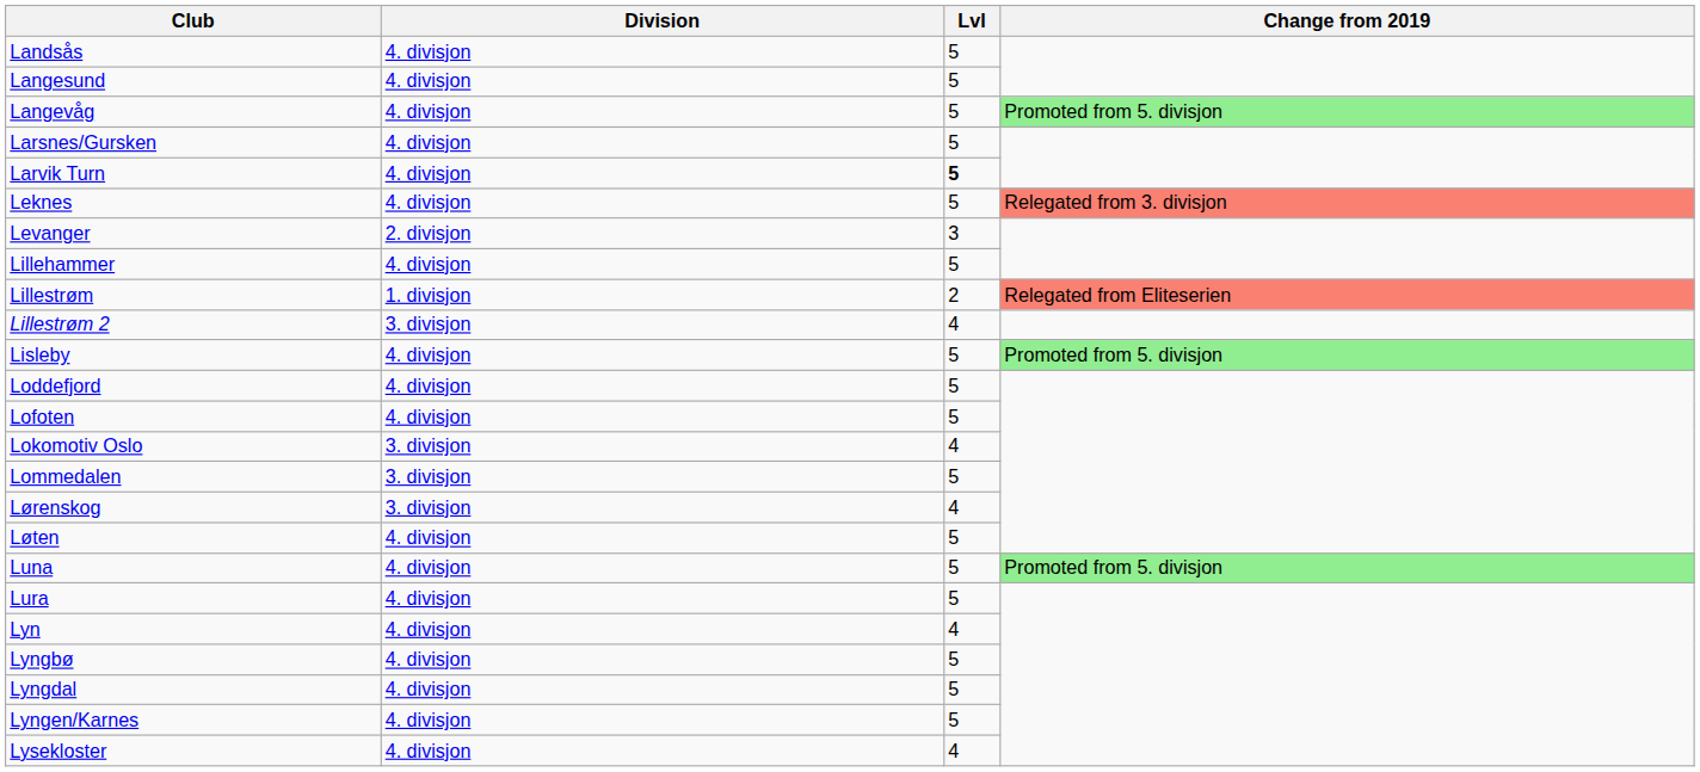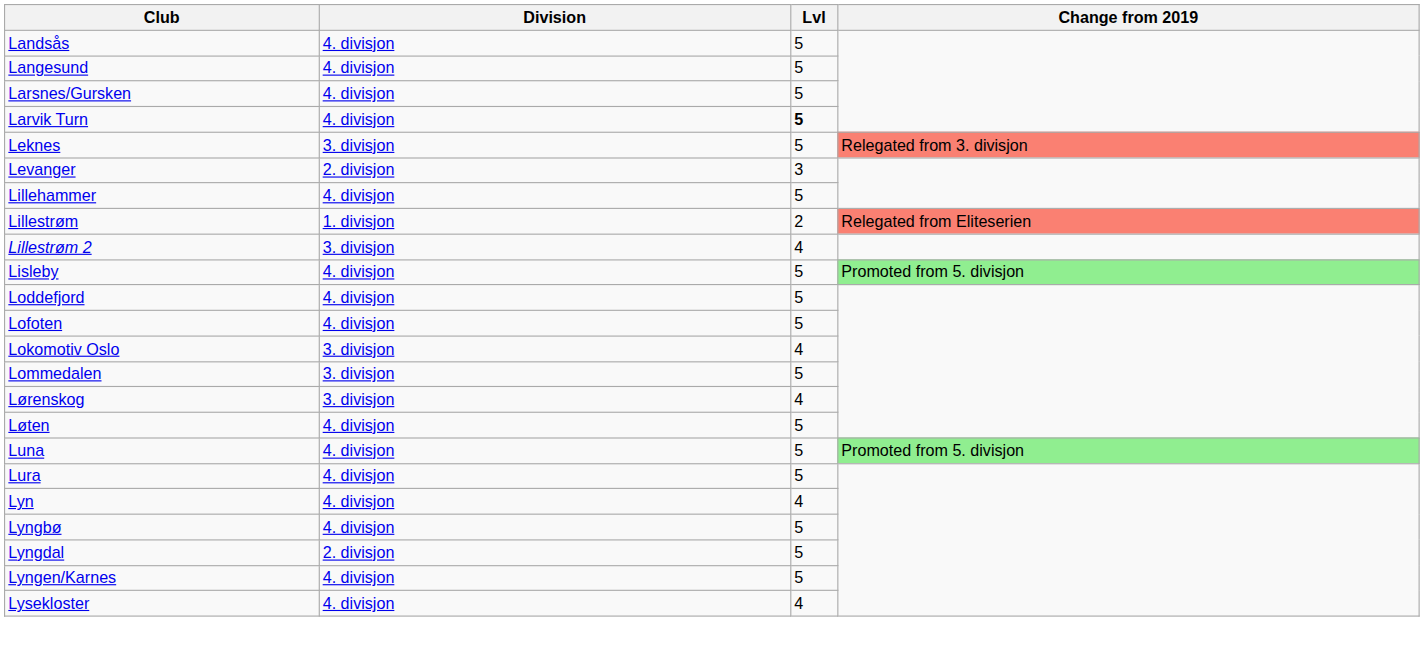 <table class="wikitable sortable" width=100% style="font-size:90%">
 <tr>
 <th width=20%>Club</th>
 <th width=30%>Division</th>
 <th width=3%>Lvl</th>
 <th width=37%>Change from 2019</th>
 </tr>
 <tr>
 <td><a href='#'>Landsås</a></td>
 <td><a href='#'>4. divisjon</a></td>
 <td>5</td>
 </tr>
 <tr>
 <td><a href='#'>Langesund</a></td>
 <td><a href='#'>4. divisjon</a></td>
 <td>5</td>
 </tr>
 <tr>
-<td><a href='#'>Langevåg</a></td>
-<td><a href='#'>4. divisjon</a></td>
-<td>5</td>
-<td style="background:lightgreen">Promoted from 5. divisjon</td>
-</tr>
-<tr>
 <td><a href='#'>Larsnes/Gursken</a></td>
 <td><a href='#'>4. divisjon</a></td>
 <td>5</td>
 </tr>
 <tr>
 <td><a href='#'>Larvik Turn</a></td>
 <td><a href='#'>4. divisjon</a></td>
 <td><strong>5</strong></td>
 </tr>
 <tr>
 <td><a href='#'>Leknes</a></td>
-<td><a href='#'>4. divisjon</a></td>
+<td><a href='#'>3. divisjon</a></td>
 <td>5</td>
 <td style="background:salmon">Relegated from 3. divisjon</td>
 </tr>
 <tr>
 <td><a href='#'>Levanger</a></td>
 <td><a href='#'>2. divisjon</a></td>
 <td>3</td>
 </tr>
 <tr>
 <td><a href='#'>Lillehammer</a></td>
 <td><a href='#'>4. divisjon</a></td>
 <td>5</td>
 </tr>
 <tr>
 <td><a href='#'>Lillestrøm</a></td>
 <td><a href='#'>1. divisjon</a></td>
 <td>2</td>
 <td style="background:salmon">Relegated from Eliteserien</td>
 </tr>
 <tr>
 <td><em><a href='#'>Lillestrøm 2</a></em></td>
 <td><a href='#'>3. divisjon</a></td>
 <td>4</td>
 </tr>
 <tr>
 <td><a href='#'>Lisleby</a></td>
 <td><a href='#'>4. divisjon</a></td>
 <td>5</td>
 <td style="background:lightgreen">Promoted from 5. divisjon</td>
 </tr>
 <tr>
 <td><a href='#'>Loddefjord</a></td>
 <td><a href='#'>4. divisjon</a></td>
 <td>5</td>
 </tr>
 <tr>
 <td><a href='#'>Lofoten</a></td>
 <td><a href='#'>4. divisjon</a></td>
 <td>5</td>
 </tr>
 <tr>
 <td><a href='#'>Lokomotiv Oslo</a></td>
 <td><a href='#'>3. divisjon</a></td>
 <td>4</td>
 </tr>
 <tr>
 <td><a href='#'>Lommedalen</a></td>
 <td><a href='#'>3. divisjon</a></td>
 <td>5</td>
 </tr>
 <tr>
 <td><a href='#'>Lørenskog</a></td>
 <td><a href='#'>3. divisjon</a></td>
 <td>4</td>
 </tr>
 <tr>
 <td><a href='#'>Løten</a></td>
 <td><a href='#'>4. divisjon</a></td>
 <td>5</td>
 </tr>
 <tr>
 <td><a href='#'>Luna</a></td>
 <td><a href='#'>4. divisjon</a></td>
 <td>5</td>
 <td style="background:lightgreen">Promoted from 5. divisjon</td>
 </tr>
 <tr>
 <td><a href='#'>Lura</a></td>
 <td><a href='#'>4. divisjon</a></td>
 <td>5</td>
 </tr>
 <tr>
 <td><a href='#'>Lyn</a></td>
 <td><a href='#'>4. divisjon</a></td>
 <td>4</td>
 </tr>
 <tr>
 <td><a href='#'>Lyngbø</a></td>
 <td><a href='#'>4. divisjon</a></td>
 <td>5</td>
 </tr>
 <tr>
 <td><a href='#'>Lyngdal</a></td>
-<td><a href='#'>4. divisjon</a></td>
+<td><a href='#'>2. divisjon</a></td>
 <td>5</td>
 </tr>
 <tr>
 <td><a href='#'>Lyngen/Karnes</a></td>
 <td><a href='#'>4. divisjon</a></td>
 <td>5</td>
 </tr>
 <tr>
 <td><a href='#'>Lysekloster</a></td>
 <td><a href='#'>4. divisjon</a></td>
 <td>4</td>
 </tr>
 </table>
